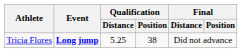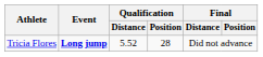 <table class=wikitable style="font-size:90%">
 <tr>
 <th rowspan="2">Athlete</th>
 <th rowspan="2">Event</th>
 <th colspan="2">Qualification</th>
 <th colspan="2">Final</th>
 </tr>
 <tr style="font-size:95%">
 <th>Distance</th>
 <th>Position</th>
 <th>Distance</th>
 <th>Position</th>
 </tr>
 <tr align=center>
 <td align=left><a href='#'>Tricia Flores</a></td>
 <td align=left><strong><a href='#'>Long jump</a></strong></td>
-<td>5.25</td>
-<td>38</td>
+<td>5.52</td>
+<td>28</td>
 <td colspan=2>Did not advance</td>
 </tr>
 </table>
